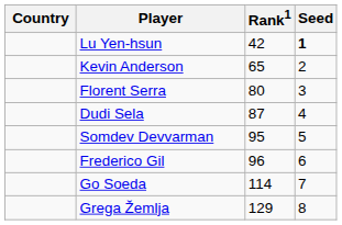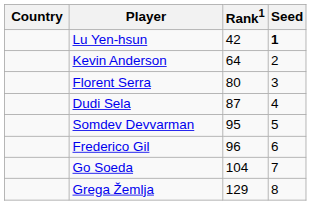 <table class="sortable wikitable">
 <tr>
 <th width="70">Country</th>
 <th width="175">Player</th>
 <th>Rank<sup>1</sup></th>
 <th>Seed</th>
 </tr>
 <tr>
 <td></td>
 <td><a href='#'>Lu Yen-hsun</a></td>
 <td>42</td>
 <td><strong>1</strong></td>
 </tr>
 <tr>
 <td></td>
 <td><a href='#'>Kevin Anderson</a></td>
-<td>65</td>
+<td>64</td>
 <td>2</td>
 </tr>
 <tr>
 <td></td>
 <td><a href='#'>Florent Serra</a></td>
 <td>80</td>
 <td>3</td>
 </tr>
 <tr>
 <td></td>
 <td><a href='#'>Dudi Sela</a></td>
 <td>87</td>
 <td>4</td>
 </tr>
 <tr>
 <td></td>
 <td><a href='#'>Somdev Devvarman</a></td>
 <td>95</td>
 <td>5</td>
 </tr>
 <tr>
 <td></td>
 <td><a href='#'>Frederico Gil</a></td>
 <td>96</td>
 <td>6</td>
 </tr>
 <tr>
 <td></td>
 <td><a href='#'>Go Soeda</a></td>
-<td>114</td>
+<td>104</td>
 <td>7</td>
 </tr>
 <tr>
 <td></td>
 <td><a href='#'>Grega Žemlja</a></td>
 <td>129</td>
 <td>8</td>
 </tr>
 </table>
